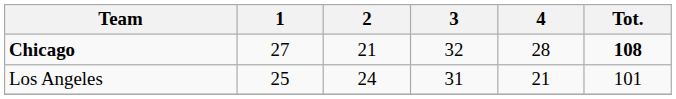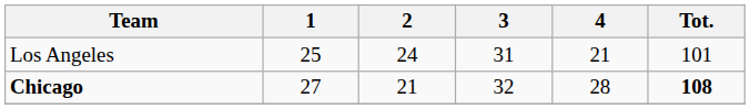 <table class="wikitable">
 <tr>
 <th align=left width=16%>Team</th>
 <th width=6%>1</th>
 <th width=6%>2</th>
 <th width=6%>3</th>
 <th width=6%>4</th>
 <th width=6%>Tot.</th>
 </tr>
 <tr style="text-align:center;">
+<td align=left>Los Angeles</td>
+<td>25</td>
+<td>24</td>
+<td>31</td>
+<td>21</td>
+<td>101</td>
+</tr>
+<tr style="text-align:center;">
 <td align=left><strong>Chicago</strong></td>
 <td>27</td>
 <td>21</td>
 <td>32</td>
 <td>28</td>
 <td><strong>108</strong></td>
 </tr>
 <tr style="text-align:center;">
-<td align=left>Los Angeles</td>
-<td>25</td>
-<td>24</td>
-<td>31</td>
-<td>21</td>
-<td>101</td>
-</tr>
-<tr style="text-align:center;">
 </tr>
 </table>
